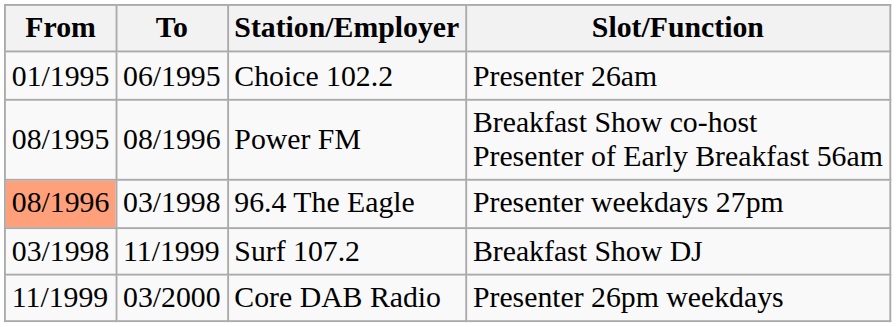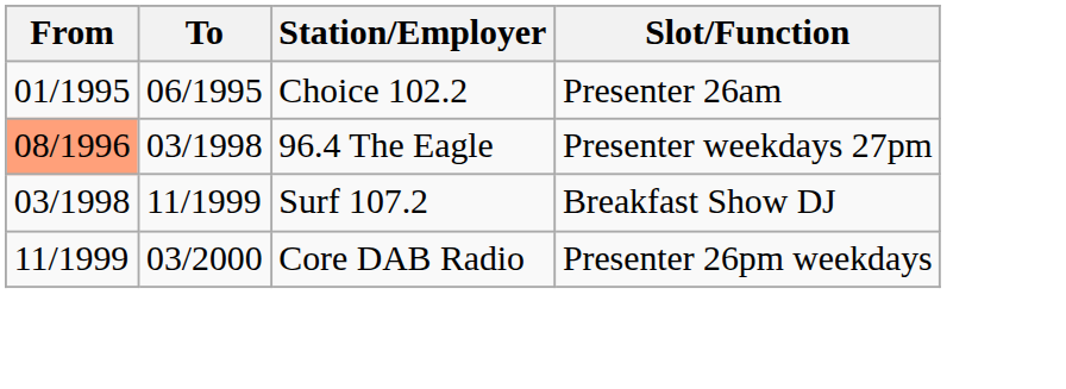 <table class="wikitable">
 <tr>
 <th>From</th>
 <th>To</th>
 <th>Station/Employer</th>
 <th>Slot/Function</th>
 </tr>
 <tr>
 <td>01/1995</td>
 <td>06/1995</td>
 <td>Choice 102.2</td>
 <td>Presenter 26am</td>
-</tr>
-<tr>
-<td>08/1995</td>
-<td>08/1996</td>
-<td>Power FM</td>
-<td>Breakfast Show co-host<br>Presenter of Early Breakfast 56am</td>
 </tr>
 <tr>
 <td style="background: lightsalmon;">08/1996</td>
 <td>03/1998</td>
 <td>96.4 The Eagle</td>
 <td>Presenter weekdays 27pm</td>
 </tr>
 <tr>
 <td>03/1998</td>
 <td>11/1999</td>
 <td>Surf 107.2</td>
 <td>Breakfast Show DJ</td>
 </tr>
 <tr>
 <td>11/1999</td>
 <td>03/2000</td>
 <td>Core DAB Radio</td>
 <td>Presenter 26pm weekdays</td>
 </tr>
 </table>
